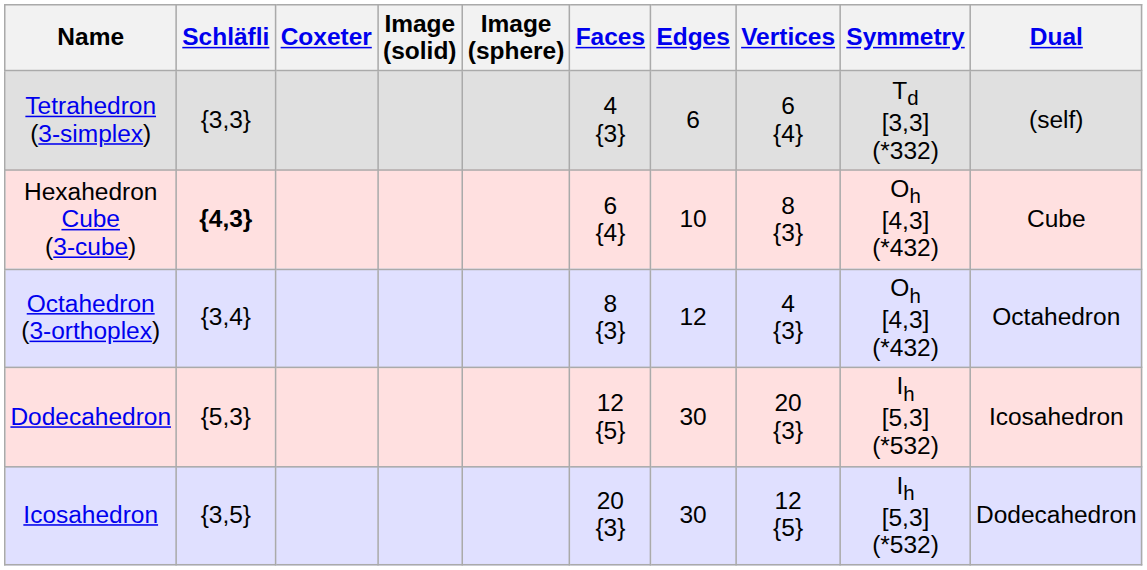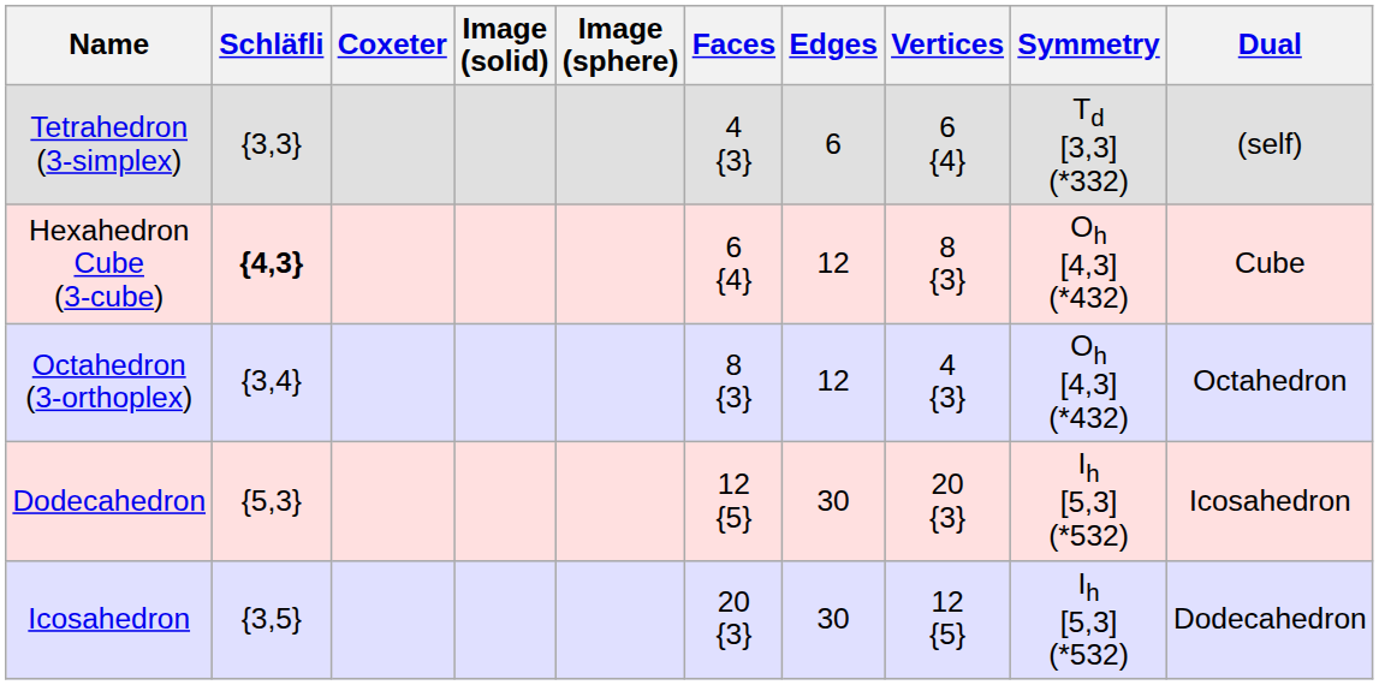 <table class="wikitable" style="text-align:center;">
 <tr>
 <th>Name</th>
 <th><a href='#'>Schläfli</a><br></th>
 <th><a href='#'>Coxeter</a><br></th>
 <th>Image<br>(solid)</th>
 <th>Image<br>(sphere)</th>
 <th><a href='#'>Faces</a><br></th>
 <th><a href='#'>Edges</a></th>
 <th><a href='#'>Vertices</a><br></th>
 <th><a href='#'>Symmetry</a></th>
 <th><a href='#'>Dual</a></th>
 </tr>
 <tr bgcolor="#e0e0e0">
 <td><a href='#'>Tetrahedron</a><br>(<a href='#'>3-simplex</a>)</td>
 <td>{3,3}</td>
 <td></td>
 <td></td>
 <td></td>
 <td>4<br>{3}</td>
 <td>6</td>
 <td>6<br>{4}</td>
 <td>T<sub>d</sub><br>[3,3]<br>(*332)</td>
 <td>(self)</td>
 </tr>
 <tr bgcolor="#ffe0e0">
 <td>Hexahedron<br><a href='#'>Cube</a> <br>(<a href='#'>3-cube</a>)</td>
 <td><strong>{4,3}</strong></td>
 <td></td>
 <td></td>
 <td></td>
 <td>6<br>{4}</td>
-<td>10</td>
+<td>12</td>
 <td>8<br>{3}</td>
 <td>O<sub>h</sub><br>[4,3]<br>(*432)</td>
 <td>Cube</td>
 </tr>
 <tr bgcolor="#e0e0ff">
 <td><a href='#'>Octahedron</a><br>(<a href='#'>3-orthoplex</a>)</td>
 <td>{3,4}</td>
 <td></td>
 <td></td>
 <td></td>
 <td>8<br>{3}</td>
 <td>12</td>
 <td>4<br>{3}</td>
 <td>O<sub>h</sub><br>[4,3]<br>(*432)</td>
 <td>Octahedron</td>
 </tr>
 <tr bgcolor="#ffe0e0">
 <td><a href='#'>Dodecahedron</a></td>
 <td>{5,3}</td>
 <td></td>
 <td></td>
 <td></td>
 <td>12<br>{5}</td>
 <td>30</td>
 <td>20<br>{3}</td>
 <td>I<sub>h</sub><br>[5,3]<br>(*532)</td>
 <td>Icosahedron</td>
 </tr>
 <tr bgcolor="#e0e0ff">
 <td><a href='#'>Icosahedron</a></td>
 <td>{3,5}</td>
 <td></td>
 <td></td>
 <td></td>
 <td>20<br>{3}</td>
 <td>30</td>
 <td>12<br>{5}</td>
 <td>I<sub>h</sub><br>[5,3]<br>(*532)</td>
 <td>Dodecahedron</td>
 </tr>
 </table>
